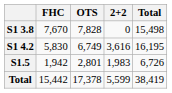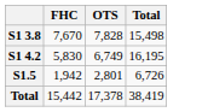 <table class="wikitable plainrowheaders" style="text-align:right;">
 <tr>
 <th></th>
 <th>FHC</th>
 <th>OTS</th>
-<th>2+2</th>
 <th>Total</th>
 </tr>
 <tr>
 <th scope="row">S1 3.8</th>
 <td>7,670</td>
 <td>7,828</td>
-<td>0</td>
 <td>15,498</td>
 </tr>
 <tr>
 <th scope="row">S1 4.2</th>
 <td>5,830</td>
 <td>6,749</td>
-<td>3,616</td>
 <td>16,195</td>
 </tr>
 <tr>
 <th scope="row">S1.5</th>
 <td>1,942</td>
 <td>2,801</td>
-<td>1,983</td>
 <td>6,726</td>
 </tr>
 <tr>
 <th scope="row">Total</th>
 <td>15,442</td>
 <td>17,378</td>
-<td>5,599</td>
 <td>38,419</td>
 </tr>
 </table>
